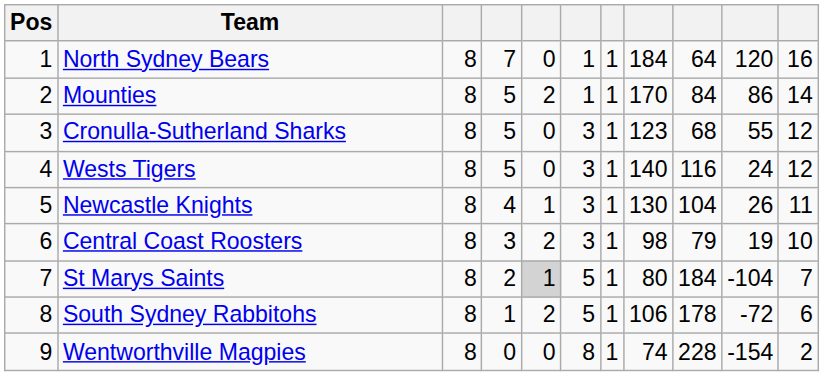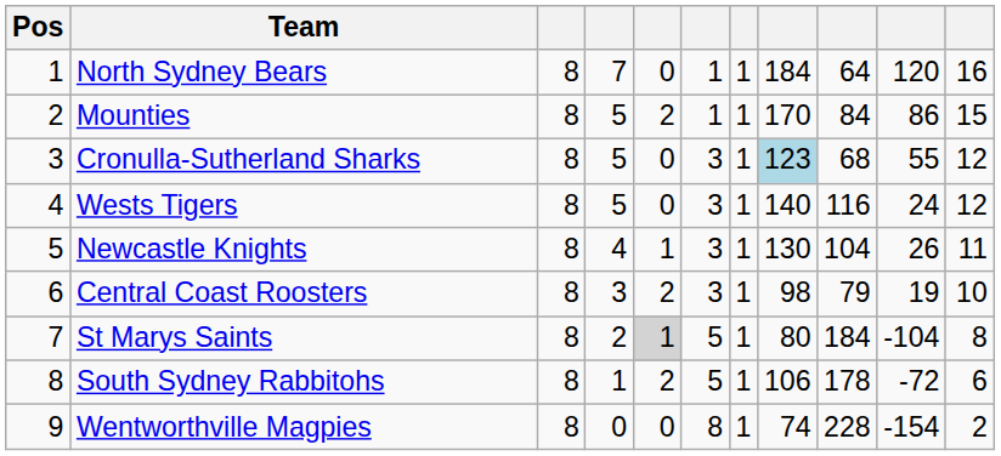 <table class="wikitable" style="text-align:right">
 <tr>
 <th width=20 abbr="Position">Pos</th>
 <th width=260>Team</th>
 <th width=20></th>
 <th width=20></th>
 <th width=20></th>
 <th width=20></th>
 <th withd=20></th>
 <th width=20></th>
 <th width=20></th>
 <th width=30></th>
 <th width=20></th>
 </tr>
 <tr>
 <td>1</td>
 <td align=left> <a href='#'>North Sydney Bears</a></td>
 <td>8</td>
 <td>7</td>
 <td>0</td>
 <td>1</td>
 <td>1</td>
 <td>184</td>
 <td>64</td>
 <td>120</td>
 <td>16</td>
 </tr>
 <tr>
 <td>2</td>
 <td align=left> <a href='#'>Mounties</a></td>
 <td>8</td>
 <td>5</td>
 <td>2</td>
 <td>1</td>
 <td>1</td>
 <td>170</td>
 <td>84</td>
 <td>86</td>
-<td>14</td>
+<td>15</td>
 </tr>
 <tr>
 <td>3</td>
 <td align=left> <a href='#'>Cronulla-Sutherland Sharks</a></td>
 <td>8</td>
 <td>5</td>
 <td>0</td>
 <td>3</td>
 <td>1</td>
-<td>123</td>
+<td style="background: lightblue;">123</td>
 <td>68</td>
 <td>55</td>
 <td>12</td>
 </tr>
 <tr>
 <td>4</td>
 <td align=left> <a href='#'>Wests Tigers</a></td>
 <td>8</td>
 <td>5</td>
 <td>0</td>
 <td>3</td>
 <td>1</td>
 <td>140</td>
 <td>116</td>
 <td>24</td>
 <td>12</td>
 </tr>
 <tr>
 <td>5</td>
 <td align=left> <a href='#'>Newcastle Knights</a></td>
 <td>8</td>
 <td>4</td>
 <td>1</td>
 <td>3</td>
 <td>1</td>
 <td>130</td>
 <td>104</td>
 <td>26</td>
 <td>11</td>
 </tr>
 <tr>
 <td>6</td>
 <td align=left> <a href='#'>Central Coast Roosters</a></td>
 <td>8</td>
 <td>3</td>
 <td>2</td>
 <td>3</td>
 <td>1</td>
 <td>98</td>
 <td>79</td>
 <td>19</td>
 <td>10</td>
 </tr>
 <tr>
 <td>7</td>
 <td align=left> <a href='#'>St Marys Saints</a></td>
 <td>8</td>
 <td>2</td>
 <td style="background: lightgrey;">1</td>
 <td>5</td>
 <td>1</td>
 <td>80</td>
 <td>184</td>
 <td>-104</td>
-<td>7</td>
+<td>8</td>
 </tr>
 <tr>
 <td>8</td>
 <td align=left> <a href='#'>South Sydney Rabbitohs</a></td>
 <td>8</td>
 <td>1</td>
 <td>2</td>
 <td>5</td>
 <td>1</td>
 <td>106</td>
 <td>178</td>
 <td>-72</td>
 <td>6</td>
 </tr>
 <tr>
 <td>9</td>
 <td align=left> <a href='#'>Wentworthville Magpies</a></td>
 <td>8</td>
 <td>0</td>
 <td>0</td>
 <td>8</td>
 <td>1</td>
 <td>74</td>
 <td>228</td>
 <td>-154</td>
 <td>2</td>
 </tr>
 </table>
